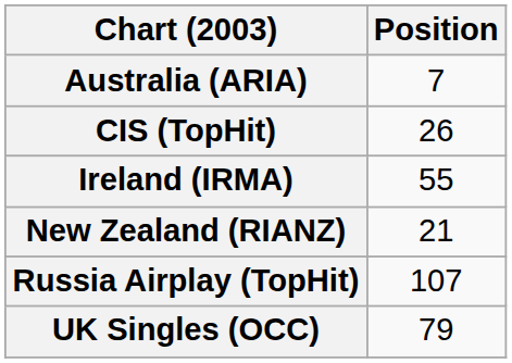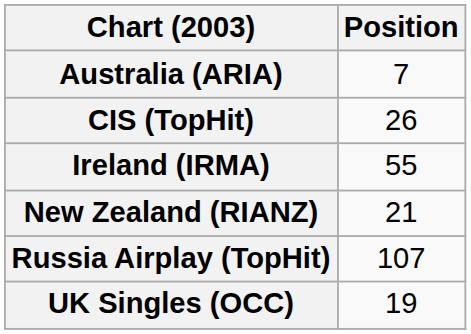 <table class="wikitable sortable plainrowheaders" style="text-align:center">
 <tr>
 <th scope="col">Chart (2003)</th>
 <th scope="col">Position</th>
 </tr>
 <tr>
 <th scope="row">Australia (ARIA)</th>
 <td>7</td>
 </tr>
 <tr>
 <th scope="row">CIS (TopHit)</th>
 <td>26</td>
 </tr>
 <tr>
 <th scope="row">Ireland (IRMA)</th>
 <td>55</td>
 </tr>
 <tr>
 <th scope="row">New Zealand (RIANZ)</th>
 <td>21</td>
 </tr>
 <tr>
 <th scope="row">Russia Airplay (TopHit)</th>
 <td>107</td>
 </tr>
 <tr>
 <th scope="row">UK Singles (OCC)</th>
-<td>79</td>
+<td>19</td>
 </tr>
 </table>
